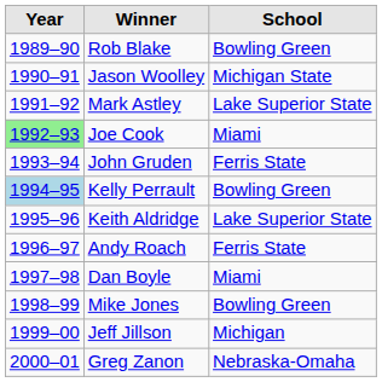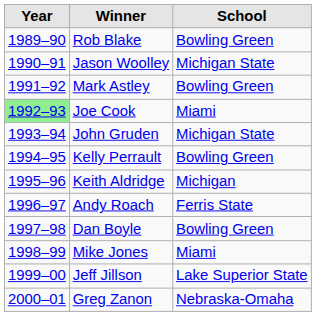 <table class="wikitable sortable">
 <tr>
 <th style="background:#e5e5e5;">Year</th>
 <th style="background:#e5e5e5;">Winner</th>
 <th style="background:#e5e5e5;">School</th>
 </tr>
 <tr>
 <td><a href='#'>1989–90</a></td>
 <td><a href='#'>Rob Blake</a></td>
 <td><a href='#'>Bowling Green</a></td>
 </tr>
 <tr>
 <td><a href='#'>1990–91</a></td>
 <td><a href='#'>Jason Woolley</a></td>
 <td><a href='#'>Michigan State</a></td>
 </tr>
 <tr>
 <td><a href='#'>1991–92</a></td>
 <td><a href='#'>Mark Astley</a></td>
-<td><a href='#'>Lake Superior State</a></td>
+<td><a href='#'>Bowling Green</a></td>
 </tr>
 <tr>
 <td style="background: lightgreen;"><a href='#'>1992–93</a></td>
 <td><a href='#'>Joe Cook</a></td>
 <td><a href='#'>Miami</a></td>
 </tr>
 <tr>
 <td><a href='#'>1993–94</a></td>
 <td><a href='#'>John Gruden</a></td>
-<td><a href='#'>Ferris State</a></td>
+<td><a href='#'>Michigan State</a></td>
 </tr>
 <tr>
-<td style="background: lightblue;"><a href='#'>1994–95</a></td>
+<td><a href='#'>1994–95</a></td>
 <td><a href='#'>Kelly Perrault</a></td>
 <td><a href='#'>Bowling Green</a></td>
 </tr>
 <tr>
 <td><a href='#'>1995–96</a></td>
 <td><a href='#'>Keith Aldridge</a></td>
-<td><a href='#'>Lake Superior State</a></td>
+<td><a href='#'>Michigan</a></td>
 </tr>
 <tr>
 <td><a href='#'>1996–97</a></td>
 <td><a href='#'>Andy Roach</a></td>
 <td><a href='#'>Ferris State</a></td>
 </tr>
 <tr>
 <td><a href='#'>1997–98</a></td>
 <td><a href='#'>Dan Boyle</a></td>
-<td><a href='#'>Miami</a></td>
+<td><a href='#'>Bowling Green</a></td>
 </tr>
 <tr>
 <td><a href='#'>1998–99</a></td>
 <td><a href='#'>Mike Jones</a></td>
-<td><a href='#'>Bowling Green</a></td>
+<td><a href='#'>Miami</a></td>
 </tr>
 <tr>
 <td><a href='#'>1999–00</a></td>
 <td><a href='#'>Jeff Jillson</a></td>
-<td><a href='#'>Michigan</a></td>
+<td><a href='#'>Lake Superior State</a></td>
 </tr>
 <tr>
 <td><a href='#'>2000–01</a></td>
 <td><a href='#'>Greg Zanon</a></td>
 <td><a href='#'>Nebraska-Omaha</a></td>
 </tr>
 </table>
